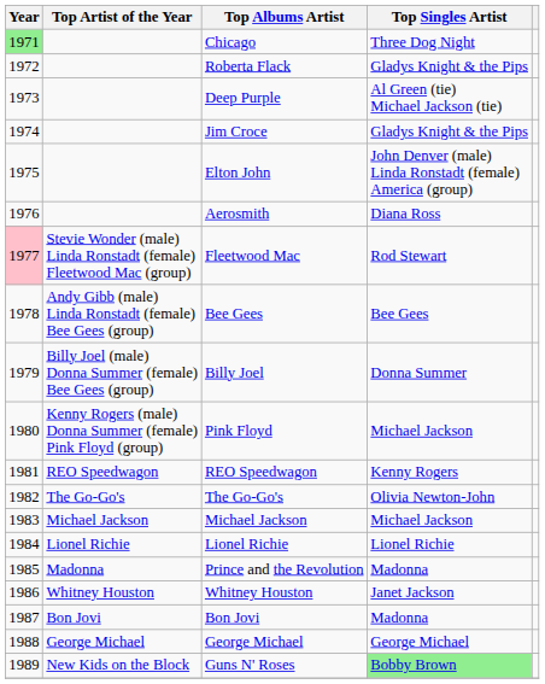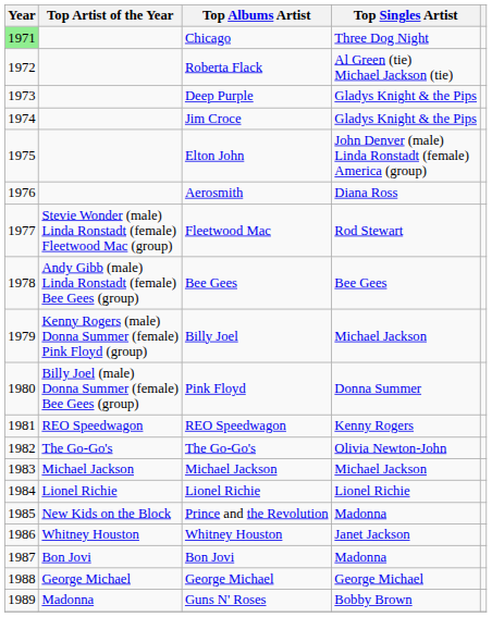 <table class="wikitable">
 <tr>
 <th>Year</th>
 <th>Top Artist of the Year</th>
 <th>Top <a href='#'>Albums</a> Artist</th>
 <th>Top <a href='#'>Singles</a> Artist</th>
 <th></th>
 </tr>
 <tr>
 <td style="background: lightgreen;">1971</td>
 <td></td>
 <td><a href='#'>Chicago</a></td>
 <td><a href='#'>Three Dog Night</a></td>
 <td></td>
 </tr>
 <tr>
 <td>1972</td>
 <td></td>
 <td><a href='#'>Roberta Flack</a></td>
-<td><a href='#'>Gladys Knight & the Pips</a></td>
+<td><a href='#'>Al Green</a> (tie)<br><a href='#'>Michael Jackson</a> (tie)</td>
 <td></td>
 </tr>
 <tr>
 <td>1973</td>
 <td></td>
 <td><a href='#'>Deep Purple</a></td>
-<td><a href='#'>Al Green</a> (tie)<br><a href='#'>Michael Jackson</a> (tie)</td>
+<td><a href='#'>Gladys Knight & the Pips</a></td>
 <td></td>
 </tr>
 <tr>
 <td>1974</td>
 <td></td>
 <td><a href='#'>Jim Croce</a></td>
 <td><a href='#'>Gladys Knight & the Pips</a></td>
 <td></td>
 </tr>
 <tr>
 <td>1975</td>
 <td></td>
 <td><a href='#'>Elton John</a></td>
 <td><a href='#'>John Denver</a> (male)<br><a href='#'>Linda Ronstadt</a> (female)<br><a href='#'>America</a> (group)</td>
 <td></td>
 </tr>
 <tr>
 <td>1976</td>
 <td></td>
 <td><a href='#'>Aerosmith</a></td>
 <td><a href='#'>Diana Ross</a></td>
 <td></td>
 </tr>
 <tr>
-<td style="background: pink;">1977</td>
+<td>1977</td>
 <td><a href='#'>Stevie Wonder</a> (male)<br><a href='#'>Linda Ronstadt</a> (female)<br><a href='#'>Fleetwood Mac</a> (group)</td>
 <td><a href='#'>Fleetwood Mac</a></td>
 <td><a href='#'>Rod Stewart</a></td>
 <td></td>
 </tr>
 <tr>
 <td>1978</td>
 <td><a href='#'>Andy Gibb</a> (male)<br><a href='#'>Linda Ronstadt</a> (female)<br><a href='#'>Bee Gees</a> (group)</td>
 <td><a href='#'>Bee Gees</a></td>
 <td><a href='#'>Bee Gees</a></td>
 <td></td>
 </tr>
 <tr>
 <td>1979</td>
-<td><a href='#'>Billy Joel</a> (male)<br><a href='#'>Donna Summer</a> (female)<br><a href='#'>Bee Gees</a> (group)</td>
+<td><a href='#'>Kenny Rogers</a> (male)<br><a href='#'>Donna Summer</a> (female)<br><a href='#'>Pink Floyd</a> (group)</td>
 <td><a href='#'>Billy Joel</a></td>
-<td><a href='#'>Donna Summer</a></td>
+<td><a href='#'>Michael Jackson</a></td>
 <td></td>
 </tr>
 <tr>
 <td>1980</td>
-<td><a href='#'>Kenny Rogers</a> (male)<br><a href='#'>Donna Summer</a> (female)<br><a href='#'>Pink Floyd</a> (group)</td>
+<td><a href='#'>Billy Joel</a> (male)<br><a href='#'>Donna Summer</a> (female)<br><a href='#'>Bee Gees</a> (group)</td>
 <td><a href='#'>Pink Floyd</a></td>
-<td><a href='#'>Michael Jackson</a></td>
+<td><a href='#'>Donna Summer</a></td>
 <td></td>
 </tr>
 <tr>
 <td>1981</td>
 <td><a href='#'>REO Speedwagon</a></td>
 <td><a href='#'>REO Speedwagon</a></td>
 <td><a href='#'>Kenny Rogers</a></td>
 <td></td>
 </tr>
 <tr>
 <td>1982</td>
 <td><a href='#'>The Go-Go's</a></td>
 <td><a href='#'>The Go-Go's</a></td>
 <td><a href='#'>Olivia Newton-John</a></td>
 <td></td>
 </tr>
 <tr>
 <td>1983</td>
 <td><a href='#'>Michael Jackson</a></td>
 <td><a href='#'>Michael Jackson</a></td>
 <td><a href='#'>Michael Jackson</a></td>
 <td></td>
 </tr>
 <tr>
 <td>1984</td>
 <td><a href='#'>Lionel Richie</a></td>
 <td><a href='#'>Lionel Richie</a></td>
 <td><a href='#'>Lionel Richie</a></td>
 <td></td>
 </tr>
 <tr>
 <td>1985</td>
-<td><a href='#'>Madonna</a></td>
+<td><a href='#'>New Kids on the Block</a></td>
 <td><a href='#'>Prince</a> and <a href='#'>the Revolution</a></td>
 <td><a href='#'>Madonna</a></td>
 <td></td>
 </tr>
 <tr>
 <td>1986</td>
 <td><a href='#'>Whitney Houston</a></td>
 <td><a href='#'>Whitney Houston</a></td>
 <td><a href='#'>Janet Jackson</a></td>
 <td></td>
 </tr>
 <tr>
 <td>1987</td>
 <td><a href='#'>Bon Jovi</a></td>
 <td><a href='#'>Bon Jovi</a></td>
 <td><a href='#'>Madonna</a></td>
 <td></td>
 </tr>
 <tr>
 <td>1988</td>
 <td><a href='#'>George Michael</a></td>
 <td><a href='#'>George Michael</a></td>
 <td><a href='#'>George Michael</a></td>
 <td></td>
 </tr>
 <tr>
 <td>1989</td>
-<td><a href='#'>New Kids on the Block</a></td>
+<td><a href='#'>Madonna</a></td>
 <td><a href='#'>Guns N' Roses</a></td>
-<td style="background: lightgreen;"><a href='#'>Bobby Brown</a></td>
+<td><a href='#'>Bobby Brown</a></td>
 <td></td>
 </tr>
 <tr>
 </tr>
 </table>
